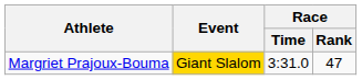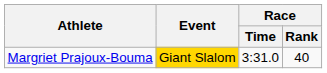 <table class="wikitable" style="font-size:90%">
 <tr>
 <th rowspan="2">Athlete</th>
 <th rowspan="2">Event</th>
 <th colspan="2">Race</th>
 </tr>
 <tr>
 <th>Time</th>
 <th>Rank</th>
 </tr>
 <tr>
 <td><a href='#'>Margriet Prajoux-Bouma</a></td>
 <td style="background: gold;">Giant Slalom</td>
 <td align="center">3:31.0</td>
-<td align="center">47</td>
+<td align="center">40</td>
 </tr>
 </table>
